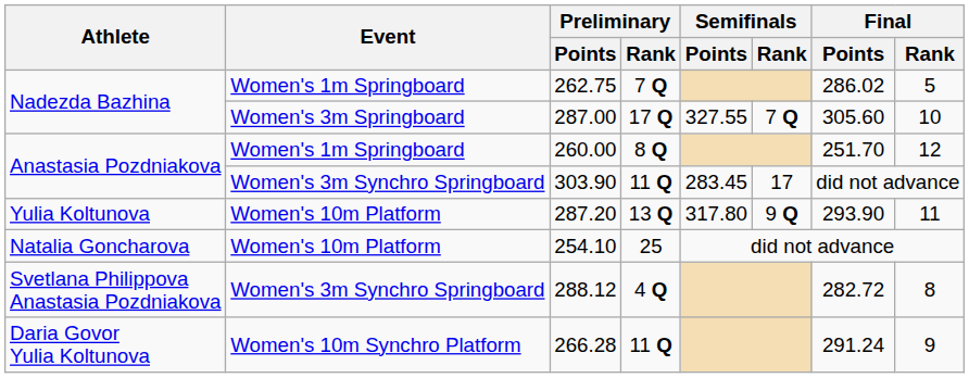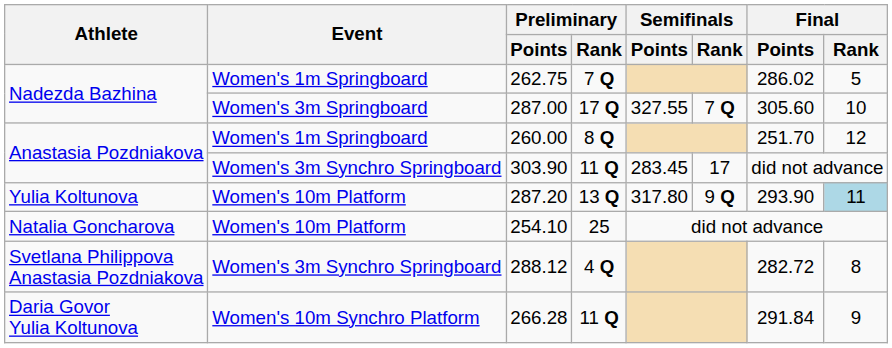 <table class=wikitable style="font-size:90%">
 <tr>
 <th rowspan="2">Athlete</th>
 <th rowspan="2">Event</th>
 <th colspan="2">Preliminary</th>
 <th colspan="2">Semifinals</th>
 <th colspan="2">Final</th>
 </tr>
 <tr>
 <th>Points</th>
 <th>Rank</th>
 <th>Points</th>
 <th>Rank</th>
 <th>Points</th>
 <th>Rank</th>
 </tr>
 <tr>
 <td rowspan="2"><a href='#'>Nadezda Bazhina</a></td>
 <td><a href='#'>Women's 1m Springboard</a></td>
 <td align=center>262.75</td>
 <td align=center>7 <strong>Q</strong></td>
 <td colspan= 2 bgcolor="wheat"></td>
 <td align=center>286.02</td>
 <td align=center>5</td>
 </tr>
 <tr>
 <td><a href='#'>Women's 3m Springboard</a></td>
 <td align=center>287.00</td>
 <td align=center>17 <strong>Q</strong></td>
 <td align=center>327.55</td>
 <td align=center>7 <strong>Q</strong></td>
 <td align=center>305.60</td>
 <td align=center>10</td>
 </tr>
 <tr>
 <td rowspan="2"><a href='#'>Anastasia Pozdniakova</a></td>
 <td><a href='#'>Women's 1m Springboard</a></td>
 <td align=center>260.00</td>
 <td align=center>8 <strong>Q</strong></td>
 <td colspan= 2 bgcolor="wheat"></td>
 <td align=center>251.70</td>
 <td align=center>12</td>
 </tr>
 <tr>
 <td><a href='#'>Women's 3m Synchro Springboard</a></td>
 <td align=center>303.90</td>
 <td align=center>11 <strong>Q</strong></td>
 <td align=center>283.45</td>
 <td align=center>17</td>
 <td align=center colspan=2>did not advance</td>
 </tr>
 <tr>
 <td rowspan="1"><a href='#'>Yulia Koltunova</a></td>
 <td><a href='#'>Women's 10m Platform</a></td>
 <td align=center>287.20</td>
 <td align=center>13 <strong>Q</strong></td>
 <td align=center>317.80</td>
 <td align=center>9 <strong>Q</strong></td>
 <td align=center>293.90</td>
-<td align=center>11</td>
+<td align=center style="background: lightblue;">11</td>
 </tr>
 <tr>
 <td rowspan="1"><a href='#'>Natalia Goncharova</a></td>
 <td><a href='#'>Women's 10m Platform</a></td>
 <td align=center>254.10</td>
 <td align=center>25</td>
 <td align=center colspan=4>did not advance</td>
 </tr>
 <tr>
 <td rowspan="1"><a href='#'>Svetlana Philippova</a><br><a href='#'>Anastasia Pozdniakova</a></td>
 <td><a href='#'>Women's 3m Synchro Springboard</a></td>
 <td align=center>288.12</td>
 <td align=center>4 <strong>Q</strong></td>
 <td colspan= 2 bgcolor="wheat"></td>
 <td align=center>282.72</td>
 <td align=center>8</td>
 </tr>
 <tr>
 <td rowspan="1"><a href='#'>Daria Govor</a><br><a href='#'>Yulia Koltunova</a></td>
 <td><a href='#'>Women's 10m Synchro Platform</a></td>
 <td align=center>266.28</td>
 <td align=center>11 <strong>Q</strong></td>
 <td colspan= 2 bgcolor="wheat"></td>
-<td align=center>291.24</td>
+<td align=center>291.84</td>
 <td align=center>9</td>
 </tr>
 </table>
